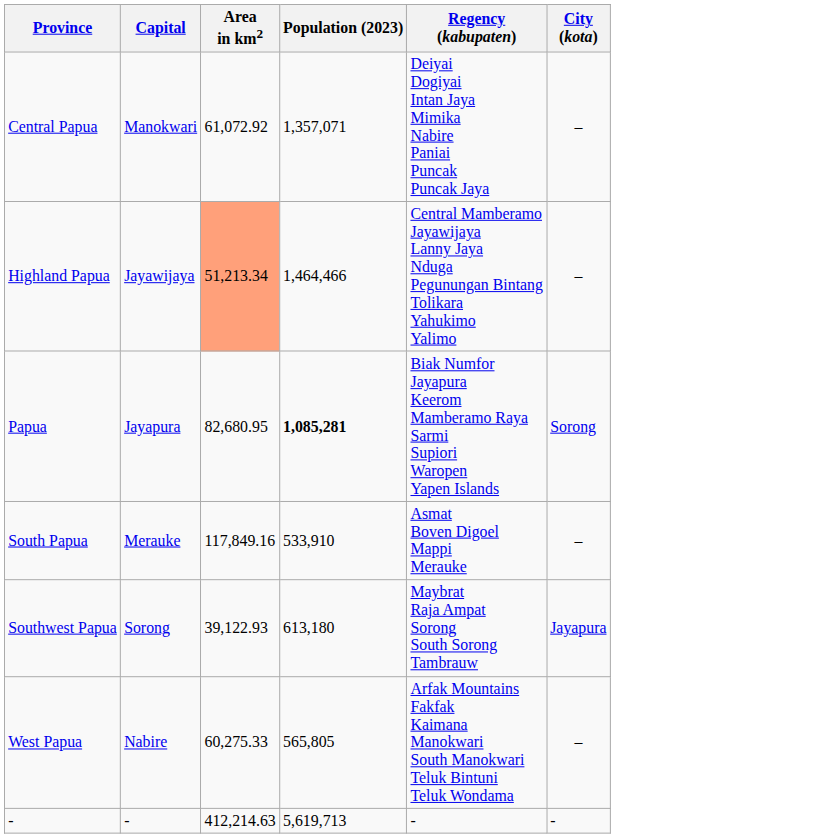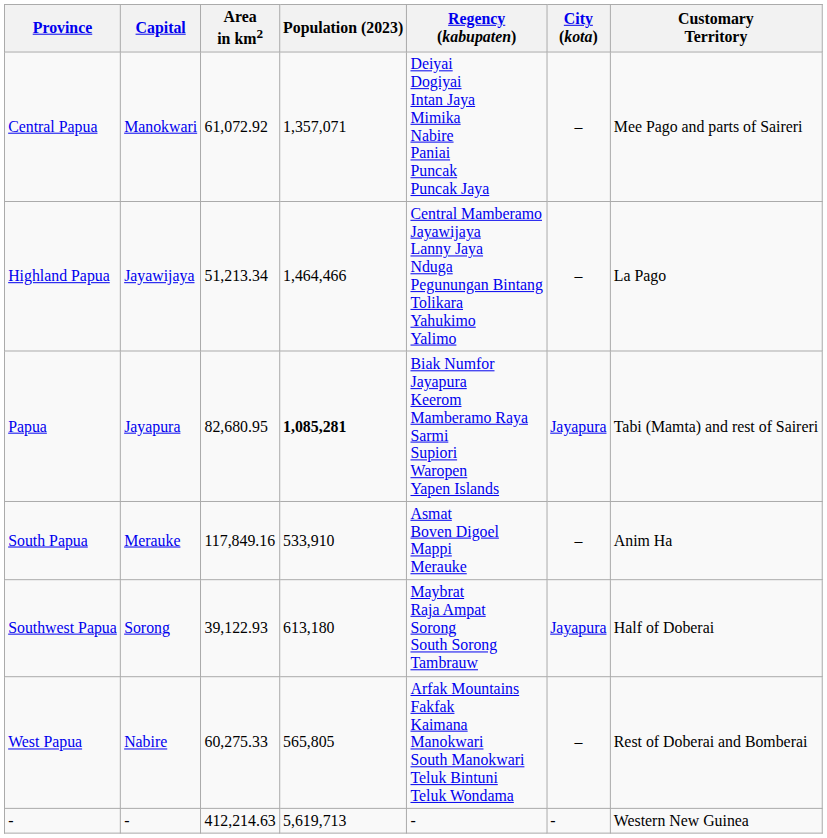 <table class="sortable wikitable">
 <tr>
 <th><a href='#'>Province</a></th>
 <th><a href='#'>Capital</a></th>
 <th>Area <br>in km<sup>2</sup></th>
 <th>Population (2023)</th>
 <th><a href='#'>Regency</a><br>(<em>kabupaten</em>)</th>
 <th><a href='#'>City</a><br>(<em>kota</em>)</th>
+<th>Customary<br>Territory</th>
 </tr>
 <tr>
 <td><a href='#'>Central Papua</a></td>
 <td><a href='#'>Manokwari</a></td>
 <td>61,072.92</td>
 <td>1,357,071</td>
 <td><a href='#'>Deiyai</a><br><a href='#'>Dogiyai</a><br><a href='#'>Intan Jaya</a><br><a href='#'>Mimika</a><br><a href='#'>Nabire</a><br><a href='#'>Paniai</a><br><a href='#'>Puncak</a><br><a href='#'>Puncak Jaya</a></td>
 <td align="center">–</td>
+<td>Mee Pago and parts of Saireri</td>
 </tr>
 <tr>
 <td><a href='#'>Highland Papua</a></td>
 <td><a href='#'>Jayawijaya</a></td>
-<td style="background: lightsalmon;">51,213.34</td>
+<td>51,213.34</td>
 <td>1,464,466</td>
 <td><a href='#'>Central Mamberamo</a><br><a href='#'>Jayawijaya</a><br><a href='#'>Lanny Jaya</a><br><a href='#'>Nduga</a><br><a href='#'>Pegunungan Bintang</a><br><a href='#'>Tolikara</a><br><a href='#'>Yahukimo</a><br><a href='#'>Yalimo</a></td>
 <td align="center">–</td>
+<td>La Pago</td>
 </tr>
 <tr>
 <td><a href='#'>Papua</a></td>
 <td><a href='#'>Jayapura</a></td>
 <td>82,680.95</td>
 <td><strong>1,085,281</strong></td>
 <td><a href='#'>Biak Numfor</a><br><a href='#'>Jayapura</a><br><a href='#'>Keerom</a><br><a href='#'>Mamberamo Raya</a><br><a href='#'>Sarmi</a><br><a href='#'>Supiori</a><br><a href='#'>Waropen</a><br><a href='#'>Yapen Islands</a></td>
-<td><a href='#'>Sorong</a></td>
+<td><a href='#'>Jayapura</a></td>
+<td>Tabi (Mamta) and rest of Saireri</td>
 </tr>
 <tr>
 <td><a href='#'>South Papua</a></td>
 <td><a href='#'>Merauke</a></td>
 <td>117,849.16</td>
 <td>533,910</td>
 <td><a href='#'>Asmat</a><br><a href='#'>Boven Digoel</a><br><a href='#'>Mappi</a><br><a href='#'>Merauke</a></td>
 <td align="center">–</td>
+<td>Anim Ha</td>
 </tr>
 <tr>
 <td><a href='#'>Southwest Papua</a></td>
 <td><a href='#'>Sorong</a></td>
 <td>39,122.93</td>
 <td>613,180</td>
 <td><a href='#'>Maybrat</a><br><a href='#'>Raja Ampat</a><br><a href='#'>Sorong</a><br><a href='#'>South Sorong</a><br><a href='#'>Tambrauw</a></td>
 <td><a href='#'>Jayapura</a></td>
+<td>Half of Doberai</td>
 </tr>
 <tr>
 <td><a href='#'>West Papua</a></td>
 <td><a href='#'>Nabire</a></td>
 <td>60,275.33</td>
 <td>565,805</td>
 <td><a href='#'>Arfak Mountains</a><br><a href='#'>Fakfak</a><br><a href='#'>Kaimana</a><br><a href='#'>Manokwari</a><br><a href='#'>South Manokwari</a><br><a href='#'>Teluk Bintuni</a><br><a href='#'>Teluk Wondama</a></td>
 <td align="center">–</td>
+<td>Rest of Doberai and Bomberai</td>
 </tr>
 <tr>
 <td>-</td>
 <td>-</td>
 <td>412,214.63</td>
 <td>5,619,713</td>
 <td>-</td>
 <td>-</td>
+<td>Western New Guinea</td>
 </tr>
 </table>
